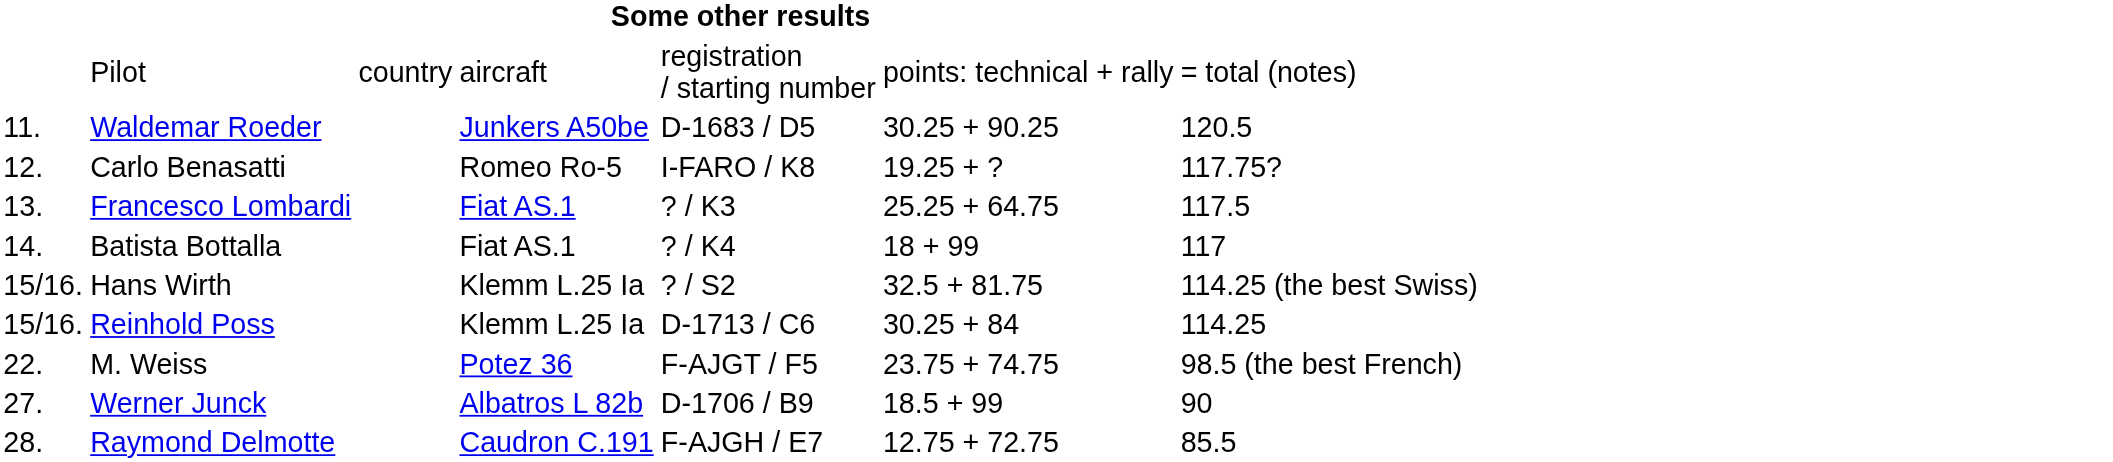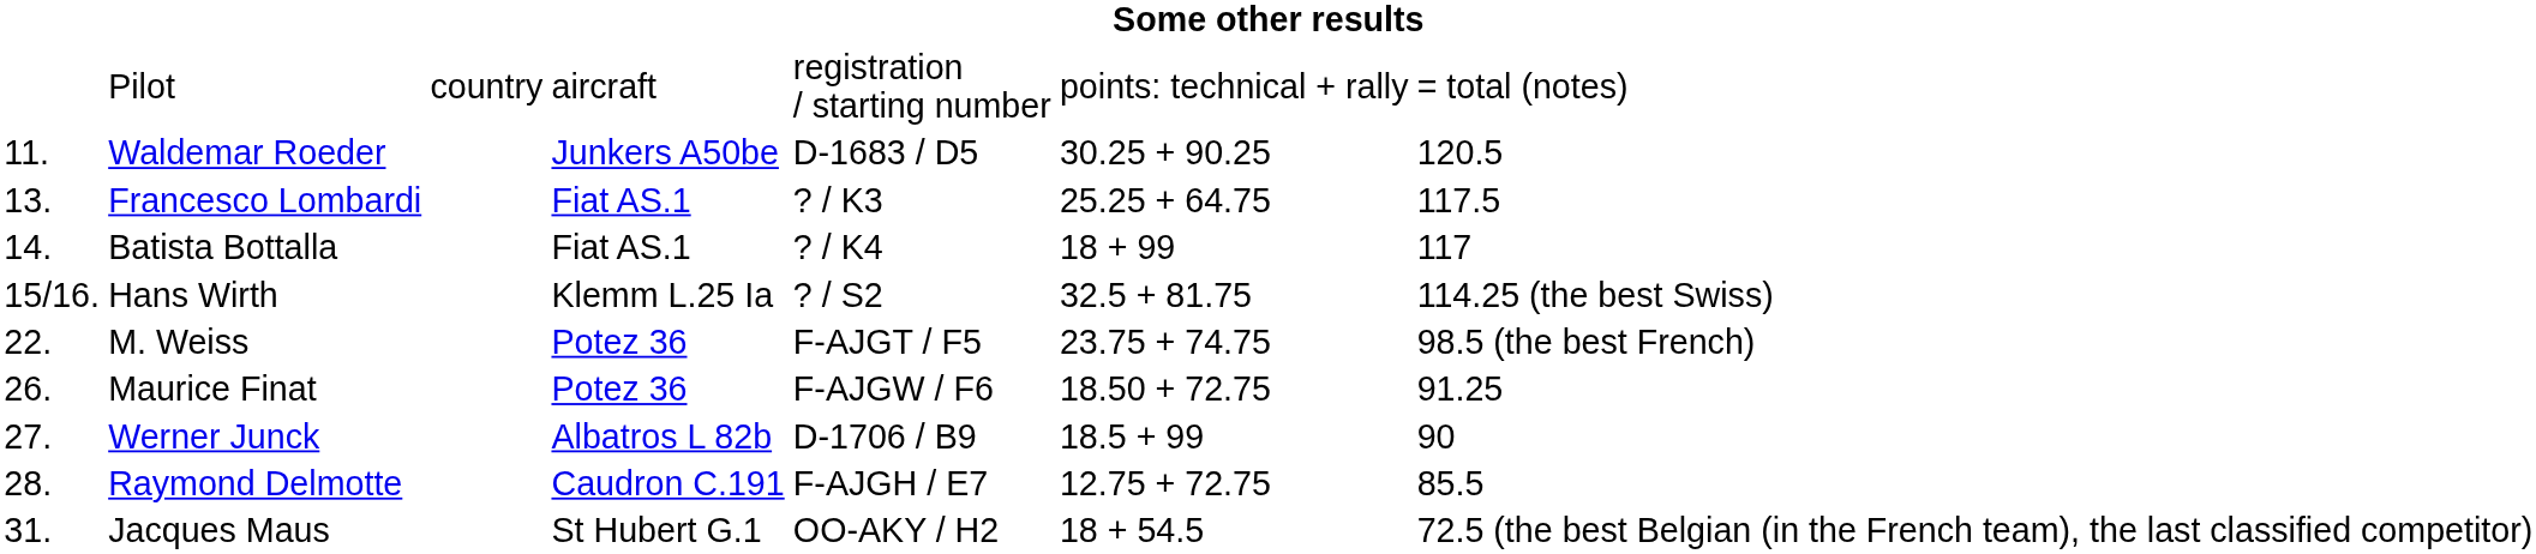 <table>
 <tr>
 <th colspan=7>Some other results</th>
 </tr>
 <tr>
 <td> </td>
 <td>Pilot</td>
 <td>country</td>
 <td>aircraft</td>
 <td>registration <br>/ starting number</td>
 <td>points: technical + rally</td>
 <td>= total (notes)</td>
 </tr>
 <tr>
 <td>11.</td>
 <td><a href='#'>Waldemar Roeder</a></td>
 <td></td>
 <td><a href='#'>Junkers A50be</a></td>
 <td>D-1683 / D5</td>
 <td>30.25 + 90.25</td>
 <td>120.5</td>
-</tr>
-<tr>
-<td>12.</td>
-<td>Carlo Benasatti</td>
-<td></td>
-<td>Romeo Ro-5</td>
-<td>I-FARO / K8</td>
-<td>19.25 + ?</td>
-<td>117.75?</td>
 </tr>
 <tr>
 <td>13.</td>
 <td><a href='#'>Francesco Lombardi</a></td>
 <td></td>
 <td><a href='#'>Fiat AS.1</a></td>
 <td>? / K3</td>
 <td>25.25 + 64.75</td>
 <td>117.5</td>
 </tr>
 <tr>
 <td>14.</td>
 <td>Batista Bottalla</td>
 <td></td>
 <td>Fiat AS.1</td>
 <td>? / K4</td>
 <td>18 + 99</td>
 <td>117</td>
 </tr>
 <tr>
 <td>15/16.</td>
 <td>Hans Wirth</td>
 <td></td>
 <td>Klemm L.25 Ia</td>
 <td>? / S2</td>
 <td>32.5 + 81.75</td>
 <td>114.25 (the best Swiss)</td>
 </tr>
 <tr>
-<td>15/16.</td>
-<td><a href='#'>Reinhold Poss</a></td>
-<td></td>
-<td>Klemm L.25 Ia</td>
-<td>D-1713 / C6</td>
-<td>30.25 + 84</td>
-<td>114.25</td>
-</tr>
-<tr>
 <td>22.</td>
 <td>M. Weiss</td>
 <td></td>
 <td><a href='#'>Potez 36</a></td>
 <td>F-AJGT / F5</td>
 <td>23.75 + 74.75</td>
 <td>98.5 (the best French)</td>
+</tr>
+<tr>
+<td>26.</td>
+<td>Maurice Finat</td>
+<td></td>
+<td><a href='#'>Potez 36</a></td>
+<td>F-AJGW / F6</td>
+<td>18.50 + 72.75</td>
+<td>91.25</td>
 </tr>
 <tr>
 <td>27.</td>
 <td><a href='#'>Werner Junck</a></td>
 <td></td>
 <td><a href='#'>Albatros L 82b</a></td>
 <td>D-1706 / B9</td>
 <td>18.5 + 99</td>
 <td>90</td>
 </tr>
 <tr>
 <td>28.</td>
 <td><a href='#'>Raymond Delmotte</a></td>
 <td></td>
 <td><a href='#'>Caudron C.191</a></td>
 <td>F-AJGH / E7</td>
 <td>12.75 + 72.75</td>
 <td>85.5</td>
 </tr>
+<tr>
+<td>31.</td>
+<td>Jacques Maus</td>
+<td></td>
+<td>St Hubert G.1</td>
+<td>OO-AKY / H2</td>
+<td>18 + 54.5</td>
+<td>72.5 (the best Belgian (in the French team), the last classified competitor)</td>
+</tr>
 </table>
